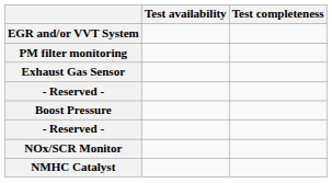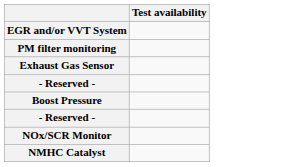 <table class="wikitable">
 <tr>
 <th></th>
 <th>Test availability</th>
-<th>Test completeness</th>
 </tr>
 <tr align="center">
 <th scope="row">EGR and/or VVT System</th>
-<td></td>
 <td></td>
 </tr>
 <tr align="center">
 <th scope="row">PM filter monitoring</th>
 <td></td>
-<td></td>
 </tr>
 <tr align="center">
 <th scope="row">Exhaust Gas Sensor</th>
-<td></td>
 <td></td>
 </tr>
 <tr align="center">
 <th scope="row">- Reserved -</th>
 <td></td>
-<td></td>
 </tr>
 <tr align="center">
 <th scope="row">Boost Pressure</th>
-<td></td>
 <td></td>
 </tr>
 <tr align="center">
 <th scope="row">- Reserved -</th>
 <td></td>
-<td></td>
 </tr>
 <tr align="center">
 <th scope="row">NOx/SCR Monitor</th>
-<td></td>
 <td></td>
 </tr>
 <tr align="center">
 <th scope="row">NMHC Catalyst</th>
 <td></td>
-<td></td>
 </tr>
 </table>
